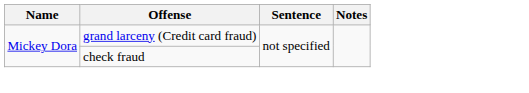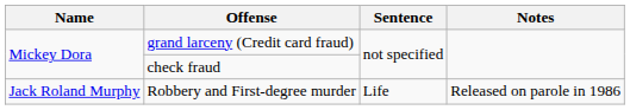 <table class="wikitable">
 <tr>
 <th>Name</th>
 <th>Offense</th>
 <th>Sentence</th>
 <th>Notes</th>
 </tr>
 <tr>
 <td rowspan="2"><a href='#'>Mickey Dora</a></td>
 <td><a href='#'>grand larceny</a> (Credit card fraud)</td>
 <td rowspan="2">not specified</td>
 <td rowspan="2"></td>
 </tr>
 <tr>
 <td>check fraud</td>
 </tr>
+<tr>
+<td><a href='#'>Jack Roland Murphy</a></td>
+<td>Robbery and First-degree murder</td>
+<td>Life</td>
+<td>Released on parole in 1986</td>
+</tr>
 </table>
